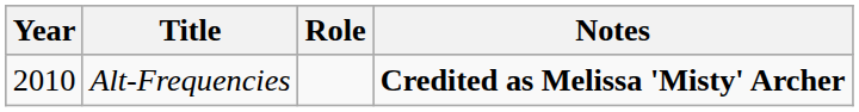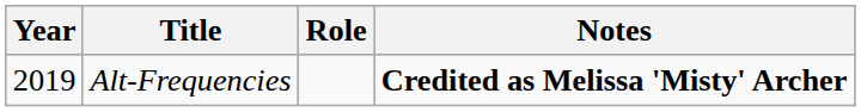 <table class="wikitable">
 <tr>
 <th>Year</th>
 <th>Title</th>
 <th>Role</th>
 <th>Notes</th>
 </tr>
 <tr>
-<td>2010</td>
+<td>2019</td>
 <td><em>Alt-Frequencies</em></td>
 <td></td>
 <td><strong>Credited as Melissa 'Misty' Archer</strong></td>
 </tr>
 </table>
